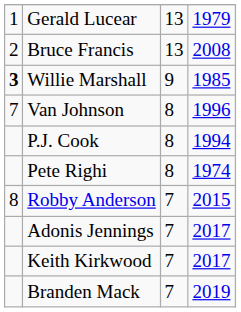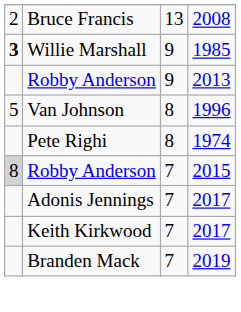 <table class="wikitable">
 <tr>
-</tr>
-<tr>
-<td>1</td>
-<td>Gerald Lucear</td>
-<td>13</td>
-<td><a href='#'>1979</a></td>
 </tr>
 <tr>
 <td>2</td>
 <td>Bruce Francis</td>
 <td>13</td>
 <td><a href='#'>2008</a></td>
 </tr>
 <tr>
 <td><strong>3</strong></td>
 <td>Willie Marshall</td>
 <td>9</td>
 <td><a href='#'>1985</a></td>
 </tr>
 <tr>
-<td>7</td>
+<td></td>
+<td><a href='#'>Robby Anderson</a></td>
+<td>9</td>
+<td><a href='#'>2013</a></td>
+</tr>
+<tr>
+<td>5</td>
 <td>Van Johnson</td>
 <td>8</td>
 <td><a href='#'>1996</a></td>
-</tr>
-<tr>
-<td></td>
-<td>P.J. Cook</td>
-<td>8</td>
-<td><a href='#'>1994</a></td>
 </tr>
 <tr>
 <td></td>
 <td>Pete Righi</td>
 <td>8</td>
 <td><a href='#'>1974</a></td>
 </tr>
 <tr>
-<td>8</td>
+<td style="background: lightgrey;">8</td>
 <td><a href='#'>Robby Anderson</a></td>
 <td>7</td>
 <td><a href='#'>2015</a></td>
 </tr>
 <tr>
 <td></td>
 <td>Adonis Jennings</td>
 <td>7</td>
 <td><a href='#'>2017</a></td>
 </tr>
 <tr>
 <td></td>
 <td>Keith Kirkwood</td>
 <td>7</td>
 <td><a href='#'>2017</a></td>
 </tr>
 <tr>
 <td></td>
 <td>Branden Mack</td>
 <td>7</td>
 <td><a href='#'>2019</a></td>
 </tr>
 </table>
